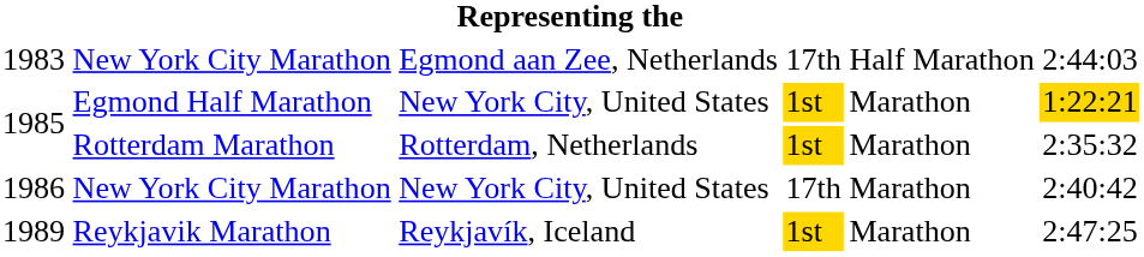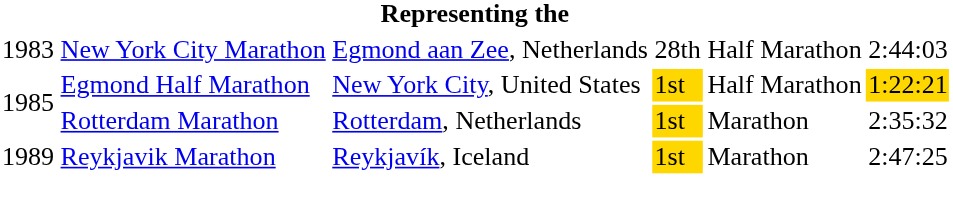 <table>
 <tr>
 <th colspan="6">Representing the </th>
 </tr>
 <tr>
 <td>1983</td>
 <td><a href='#'>New York City Marathon</a></td>
 <td><a href='#'>Egmond aan Zee</a>, Netherlands</td>
-<td>17th</td>
+<td>28th</td>
 <td>Half Marathon</td>
 <td>2:44:03</td>
 </tr>
 <tr>
 <td rowspan=2>1985</td>
 <td><a href='#'>Egmond Half Marathon</a></td>
 <td><a href='#'>New York City</a>, United States</td>
 <td bgcolor="gold">1st</td>
-<td>Marathon</td>
+<td>Half Marathon</td>
 <td style="background: gold;">1:22:21</td>
 </tr>
 <tr>
 <td><a href='#'>Rotterdam Marathon</a></td>
 <td><a href='#'>Rotterdam</a>, Netherlands</td>
 <td bgcolor="gold">1st</td>
 <td>Marathon</td>
 <td>2:35:32</td>
 </tr>
 <tr>
-<td>1986</td>
-<td><a href='#'>New York City Marathon</a></td>
-<td><a href='#'>New York City</a>, United States</td>
-<td>17th</td>
-<td>Marathon</td>
-<td>2:40:42</td>
-</tr>
-<tr>
 <td>1989</td>
 <td><a href='#'>Reykjavik Marathon</a></td>
 <td><a href='#'>Reykjavík</a>, Iceland</td>
 <td bgcolor="gold">1st</td>
 <td>Marathon</td>
 <td>2:47:25</td>
 </tr>
 </table>
